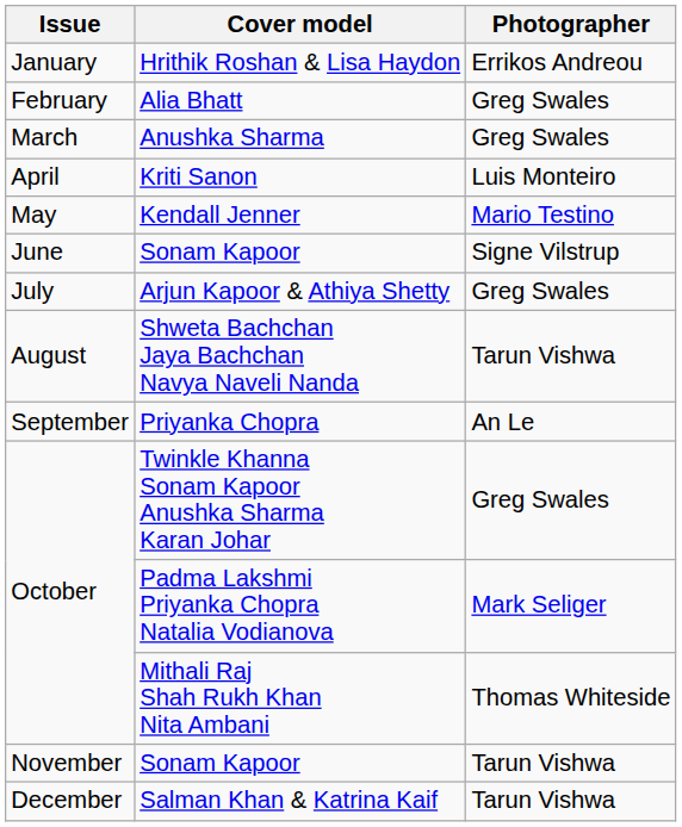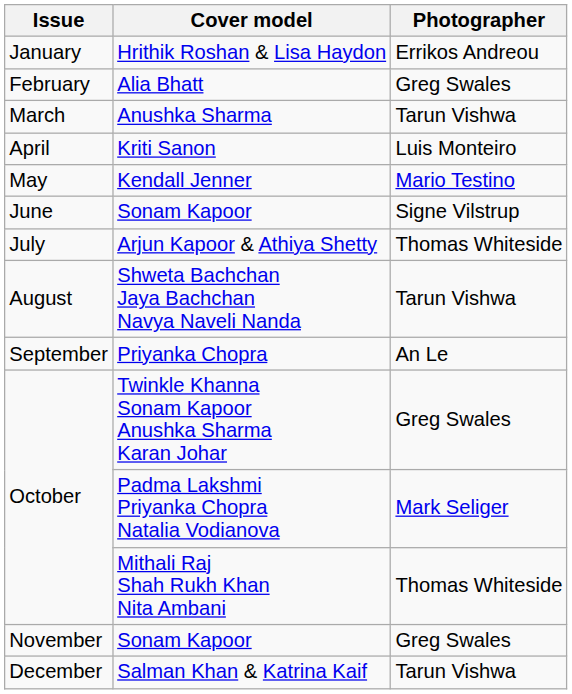 <table class="sortable wikitable">
 <tr>
 <th>Issue</th>
 <th>Cover model</th>
 <th>Photographer</th>
 </tr>
 <tr>
 <td>January</td>
 <td><a href='#'>Hrithik Roshan</a> & <a href='#'>Lisa Haydon</a></td>
 <td>Errikos Andreou</td>
 </tr>
 <tr>
 <td>February</td>
 <td><a href='#'>Alia Bhatt</a></td>
 <td>Greg Swales</td>
 </tr>
 <tr>
 <td>March</td>
 <td><a href='#'>Anushka Sharma</a></td>
-<td>Greg Swales</td>
+<td>Tarun Vishwa</td>
 </tr>
 <tr>
 <td>April</td>
 <td><a href='#'>Kriti Sanon</a></td>
 <td>Luis Monteiro</td>
 </tr>
 <tr>
 <td>May</td>
 <td><a href='#'>Kendall Jenner</a></td>
 <td><a href='#'>Mario Testino</a></td>
 </tr>
 <tr>
 <td>June</td>
 <td><a href='#'>Sonam Kapoor</a></td>
 <td>Signe Vilstrup</td>
 </tr>
 <tr>
 <td>July</td>
 <td><a href='#'>Arjun Kapoor</a> & <a href='#'>Athiya Shetty</a></td>
-<td>Greg Swales</td>
+<td>Thomas Whiteside</td>
 </tr>
 <tr>
 <td>August</td>
 <td><a href='#'>Shweta Bachchan</a><br><a href='#'>Jaya Bachchan</a><br><a href='#'>Navya Naveli Nanda</a></td>
 <td>Tarun Vishwa</td>
 </tr>
 <tr>
 <td>September</td>
 <td><a href='#'>Priyanka Chopra</a></td>
 <td>An Le</td>
 </tr>
 <tr>
 <td rowspan=3>October</td>
 <td><a href='#'>Twinkle Khanna</a><br><a href='#'>Sonam Kapoor</a><br><a href='#'>Anushka Sharma</a><br><a href='#'>Karan Johar</a></td>
 <td>Greg Swales</td>
 </tr>
 <tr>
 <td><a href='#'>Padma Lakshmi</a><br><a href='#'>Priyanka Chopra</a><br><a href='#'>Natalia Vodianova</a></td>
 <td><a href='#'>Mark Seliger</a></td>
 </tr>
 <tr>
 <td><a href='#'>Mithali Raj</a><br><a href='#'>Shah Rukh Khan</a><br><a href='#'>Nita Ambani</a></td>
 <td>Thomas Whiteside</td>
 </tr>
 <tr>
 <td>November</td>
 <td><a href='#'>Sonam Kapoor</a></td>
-<td>Tarun Vishwa</td>
+<td>Greg Swales</td>
 </tr>
 <tr>
 <td>December</td>
 <td><a href='#'>Salman Khan</a> & <a href='#'>Katrina Kaif</a></td>
 <td>Tarun Vishwa</td>
 </tr>
 </table>
